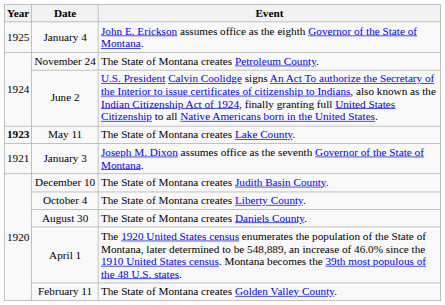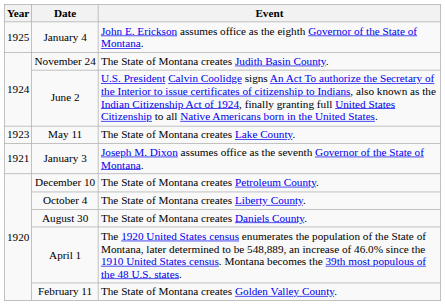 <table class="wikitable" style="width:100%;">
 <tr>
 <th style="width:6%">Year</th>
 <th style="width:8%">Date</th>
 <th style="width:86%">Event</th>
 </tr>
 <tr>
 <td align=center rowspan=1>1925</td>
 <td align=center>January 4</td>
 <td><a href='#'>John E. Erickson</a> assumes office as the eighth <a href='#'>Governor of the State of Montana</a>.</td>
 </tr>
 <tr>
 <td align=center rowspan=2>1924</td>
 <td align=center>November 24</td>
-<td>The State of Montana creates <a href='#'>Petroleum County</a>.</td>
+<td>The State of Montana creates <a href='#'>Judith Basin County</a>.</td>
 </tr>
 <tr>
 <td align=center>June 2</td>
 <td><a href='#'>U.S. President</a> <a href='#'>Calvin Coolidge</a> signs <a href='#'>An Act To authorize the Secretary of the Interior to issue certificates of citizenship to Indians</a>, also known as the <a href='#'>Indian Citizenship Act of 1924</a>, finally granting full <a href='#'>United States Citizenship</a> to all <a href='#'>Native Americans born in the United States</a>.</td>
 </tr>
 <tr>
-<td align=center rowspan=1><strong>1923</strong></td>
+<td align=center rowspan=1>1923</td>
 <td align=center>May 11</td>
 <td>The State of Montana creates <a href='#'>Lake County</a>.</td>
 </tr>
 <tr>
 <td align=center rowspan=1>1921</td>
 <td align=center>January 3</td>
 <td><a href='#'>Joseph M. Dixon</a> assumes office as the seventh <a href='#'>Governor of the State of Montana</a>.</td>
 </tr>
 <tr>
 <td align=center rowspan=5>1920</td>
 <td align=center>December 10</td>
-<td>The State of Montana creates <a href='#'>Judith Basin County</a>.</td>
+<td>The State of Montana creates <a href='#'>Petroleum County</a>.</td>
 </tr>
 <tr>
 <td align=center>October 4</td>
 <td>The State of Montana creates <a href='#'>Liberty County</a>.</td>
 </tr>
 <tr>
 <td align=center>August 30</td>
 <td>The State of Montana creates <a href='#'>Daniels County</a>.</td>
 </tr>
 <tr>
 <td align=center>April 1</td>
 <td>The <a href='#'>1920 United States census</a> enumerates the population of the State of Montana, later determined to be 548,889, an increase of 46.0% since the <a href='#'>1910 United States census</a>. Montana becomes the <a href='#'>39th most populous of the 48 U.S. states</a>.</td>
 </tr>
 <tr>
 <td align=center>February 11</td>
 <td>The State of Montana creates <a href='#'>Golden Valley County</a>.</td>
 </tr>
 </table>
